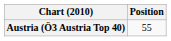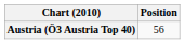 <table class="wikitable sortable plainrowheaders" style="text-align:center">
 <tr>
 <th scope="col">Chart (2010)</th>
 <th scope="col">Position</th>
 </tr>
 <tr>
 <th scope="row">Austria (Ö3 Austria Top 40)</th>
-<td>55</td>
+<td>56</td>
 </tr>
 </table>
